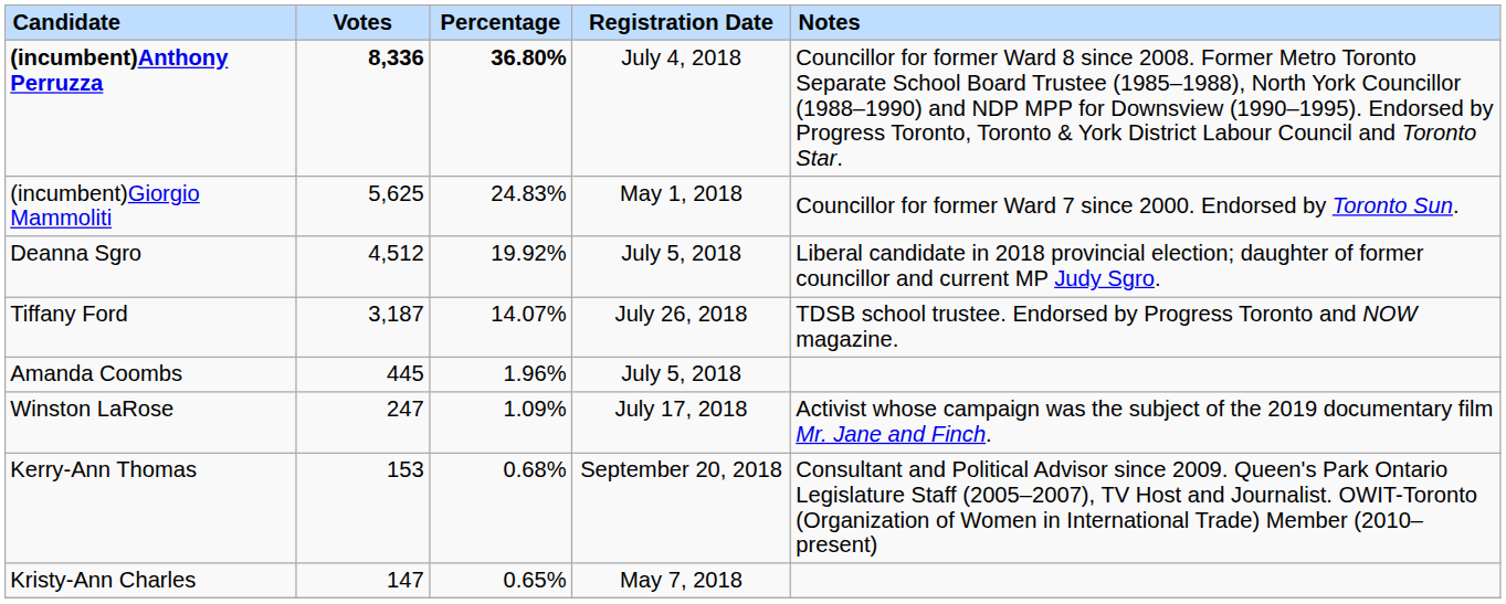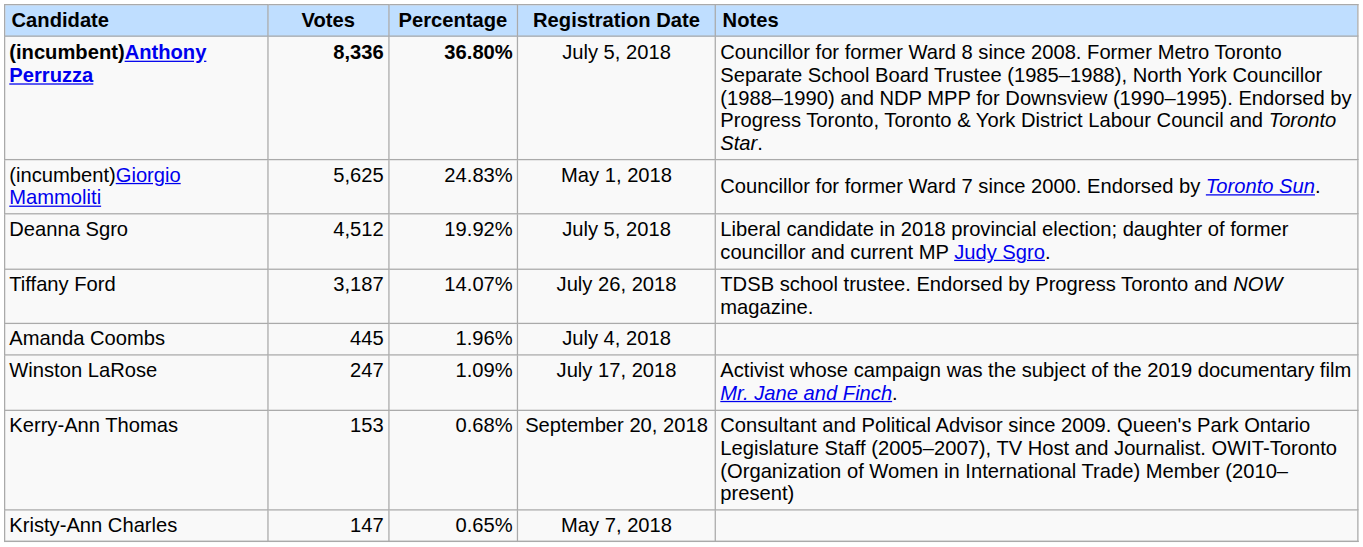 <table class="sortable wikitable">
 <tr>
 <th scope="col" style="background-color:#bfdeff;width:200px;text-align:left;padding-left:5px;">Candidate</th>
 <th scope="col" style="background-color:#bfdeff;width:88px;">Votes</th>
 <th scope="col" style="background-color:#bfdeff;width:95px;">Percentage</th>
 <th scope="col" style="background-color:#bfdeff;width:150px;">Registration Date</th>
 <th scope="col" style="background-color:#bfdeff;width:500px;text-align:left;padding-left:5px;">Notes</th>
 </tr>
 <tr>
 <td valign="top"><strong>(incumbent)<a href='#'>Anthony Perruzza</a></strong></td>
 <td valign="top" align="right"><strong>8,336</strong></td>
 <td valign="top" align="right"><strong>36.80%</strong></td>
-<td valign="top" align="center">July 4, 2018</td>
+<td valign="top" align="center">July 5, 2018</td>
 <td>Councillor for former Ward 8 since 2008. Former Metro Toronto Separate School Board Trustee (1985–1988), North York Councillor (1988–1990) and NDP MPP for Downsview (1990–1995). Endorsed by Progress Toronto, Toronto & York District Labour Council and <em>Toronto Star</em>.</td>
 </tr>
 <tr>
 <td valign="top">(incumbent)<a href='#'>Giorgio Mammoliti</a></td>
 <td valign="top" align="right">5,625</td>
 <td valign="top" align="right">24.83%</td>
 <td valign="top" align="center">May 1, 2018</td>
 <td>Councillor for former Ward 7 since 2000. Endorsed by <em><a href='#'>Toronto Sun</a></em>.</td>
 </tr>
 <tr>
 <td valign="top">Deanna Sgro</td>
 <td valign="top" align="right">4,512</td>
 <td valign="top" align="right">19.92%</td>
 <td valign="top" align="center">July 5, 2018</td>
 <td>Liberal candidate in 2018 provincial election; daughter of former councillor and current MP <a href='#'>Judy Sgro</a>.</td>
 </tr>
 <tr>
 <td valign="top">Tiffany Ford</td>
 <td valign="top" align="right">3,187</td>
 <td valign="top" align="right">14.07%</td>
 <td valign="top" align="center">July 26, 2018</td>
 <td>TDSB school trustee. Endorsed by Progress Toronto and <em>NOW</em> magazine.</td>
 </tr>
 <tr>
 <td valign="top">Amanda Coombs</td>
 <td valign="top" align="right">445</td>
 <td valign="top" align="right">1.96%</td>
-<td valign="top" align="center">July 5, 2018</td>
+<td valign="top" align="center">July 4, 2018</td>
 <td></td>
 </tr>
 <tr>
 <td valign="top">Winston LaRose</td>
 <td valign="top" align="right">247</td>
 <td valign="top" align="right">1.09%</td>
 <td valign="top" align="center">July 17, 2018</td>
 <td>Activist whose campaign was the subject of the 2019 documentary film <em><a href='#'>Mr. Jane and Finch</a></em>.</td>
 </tr>
 <tr>
 <td valign="top">Kerry-Ann Thomas</td>
 <td valign="top" align="right">153</td>
 <td valign="top" align="right">0.68%</td>
 <td valign="top" align="center">September 20, 2018</td>
 <td>Consultant and Political Advisor since 2009. Queen's Park Ontario Legislature Staff (2005–2007), TV Host and Journalist. OWIT-Toronto (Organization of Women in International Trade) Member (2010–present)</td>
 </tr>
 <tr>
 <td valign="top">Kristy-Ann Charles</td>
 <td valign="top" align="right">147</td>
 <td valign="top" align="right">0.65%</td>
 <td valign="top" align="center">May 7, 2018</td>
 <td></td>
 </tr>
 <tr>
 </tr>
 </table>
